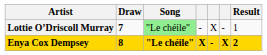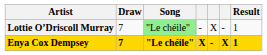 <table class="sortable wikitable plainrowheaders" style="margin: 1em auto 1em auto;">
 <tr>
 <th scope="col">Artist</th>
 <th scope="col">Draw</th>
 <th scope="col">Song </th>
 <th><small></small></th>
 <th><small></small></th>
 <th><small></small></th>
 <th scope="col">Result</th>
 </tr>
 <tr>
 <th scope="row">Lottie O’Driscoll Murray</th>
-<td><strong>7</strong></td>
+<td>7</td>
 <td style="background: lightgreen;">"Le chéile"</td>
 <td>-</td>
 <td>X</td>
 <td>-</td>
 <td>1</td>
 </tr>
 <tr bgcolor="gold" style="font-weight:bold;">
 <th scope="row" style="text-align:left; font-weight:bold; background:gold;">Enya Cox Dempsey</th>
-<td>8</td>
+<td>7</td>
 <td>"Le chéile"</td>
 <td>X</td>
 <td>-</td>
 <td>X</td>
-<td>2</td>
+<td>1</td>
 </tr>
 </table>
